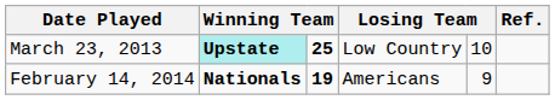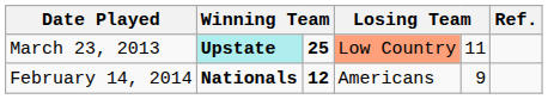 <table class="wikitable">
 <tr>
 <th>Date Played</th>
 <th colspan="2">Winning Team</th>
 <th colspan="2">Losing Team</th>
 <th>Ref.</th>
 </tr>
 <tr>
 <td>March 23, 2013</td>
 <td style="background: paleturquoise;"><strong>Upstate</strong></td>
 <td><strong>25</strong></td>
-<td>Low Country</td>
-<td>10</td>
+<td style="background: lightsalmon;">Low Country</td>
+<td>11</td>
 <td></td>
 </tr>
 <tr>
 <td>February 14, 2014</td>
 <td><strong>Nationals</strong></td>
-<td><strong>19</strong></td>
+<td><strong>12</strong></td>
 <td>Americans</td>
 <td> 9</td>
 <td></td>
 </tr>
 </table>
